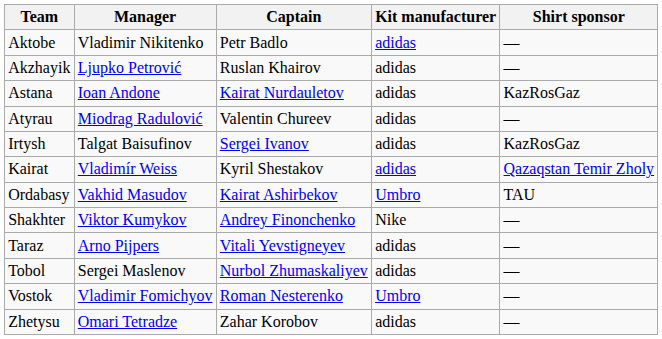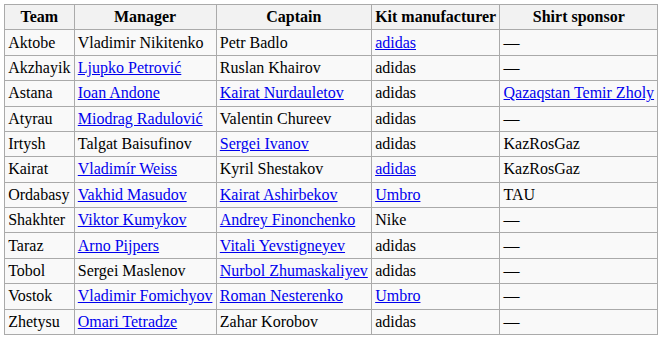 <table class="wikitable sortable">
 <tr>
 <th>Team</th>
 <th>Manager</th>
 <th>Captain</th>
 <th>Kit manufacturer</th>
 <th>Shirt sponsor</th>
 </tr>
 <tr>
 <td>Aktobe</td>
 <td> Vladimir Nikitenko</td>
 <td> Petr Badlo</td>
 <td><a href='#'>adidas</a></td>
 <td>—</td>
 </tr>
 <tr>
 <td>Akzhayik</td>
 <td> <a href='#'>Ljupko Petrović</a></td>
 <td> Ruslan Khairov</td>
 <td>adidas</td>
 <td>—</td>
 </tr>
 <tr>
 <td>Astana</td>
 <td> <a href='#'>Ioan Andone</a></td>
 <td> <a href='#'>Kairat Nurdauletov</a></td>
 <td>adidas</td>
-<td>KazRosGaz</td>
+<td><a href='#'>Qazaqstan Temir Zholy</a></td>
 </tr>
 <tr>
 <td>Atyrau</td>
 <td> <a href='#'>Miodrag Radulović</a></td>
 <td> Valentin Chureev</td>
 <td>adidas</td>
 <td>—</td>
 </tr>
 <tr>
 <td>Irtysh</td>
 <td> Talgat Baisufinov</td>
 <td> <a href='#'>Sergei Ivanov</a></td>
 <td>adidas</td>
 <td>KazRosGaz</td>
 </tr>
 <tr>
 <td>Kairat</td>
 <td> <a href='#'>Vladimír Weiss</a></td>
 <td> Kyril Shestakov</td>
 <td><a href='#'>adidas</a></td>
-<td><a href='#'>Qazaqstan Temir Zholy</a></td>
+<td>KazRosGaz</td>
 </tr>
 <tr>
 <td>Ordabasy</td>
 <td> <a href='#'>Vakhid Masudov</a></td>
 <td> <a href='#'>Kairat Ashirbekov</a></td>
 <td><a href='#'>Umbro</a></td>
 <td>TAU</td>
 </tr>
 <tr>
 <td>Shakhter</td>
 <td> <a href='#'>Viktor Kumykov</a></td>
 <td> <a href='#'>Andrey Finonchenko</a></td>
 <td>Nike</td>
 <td>—</td>
 </tr>
 <tr>
 <td>Taraz</td>
 <td> <a href='#'>Arno Pijpers</a></td>
 <td> <a href='#'>Vitali Yevstigneyev</a></td>
 <td>adidas</td>
 <td>—</td>
 </tr>
 <tr>
 <td>Tobol</td>
 <td> Sergei Maslenov</td>
 <td> <a href='#'>Nurbol Zhumaskaliyev</a></td>
 <td>adidas</td>
 <td>—</td>
 </tr>
 <tr>
 <td>Vostok</td>
 <td> <a href='#'>Vladimir Fomichyov</a></td>
 <td> <a href='#'>Roman Nesterenko</a></td>
 <td><a href='#'>Umbro</a></td>
 <td>—</td>
 </tr>
 <tr>
 <td>Zhetysu</td>
 <td> <a href='#'>Omari Tetradze</a></td>
 <td> Zahar Korobov</td>
 <td>adidas</td>
 <td>—</td>
 </tr>
 </table>
